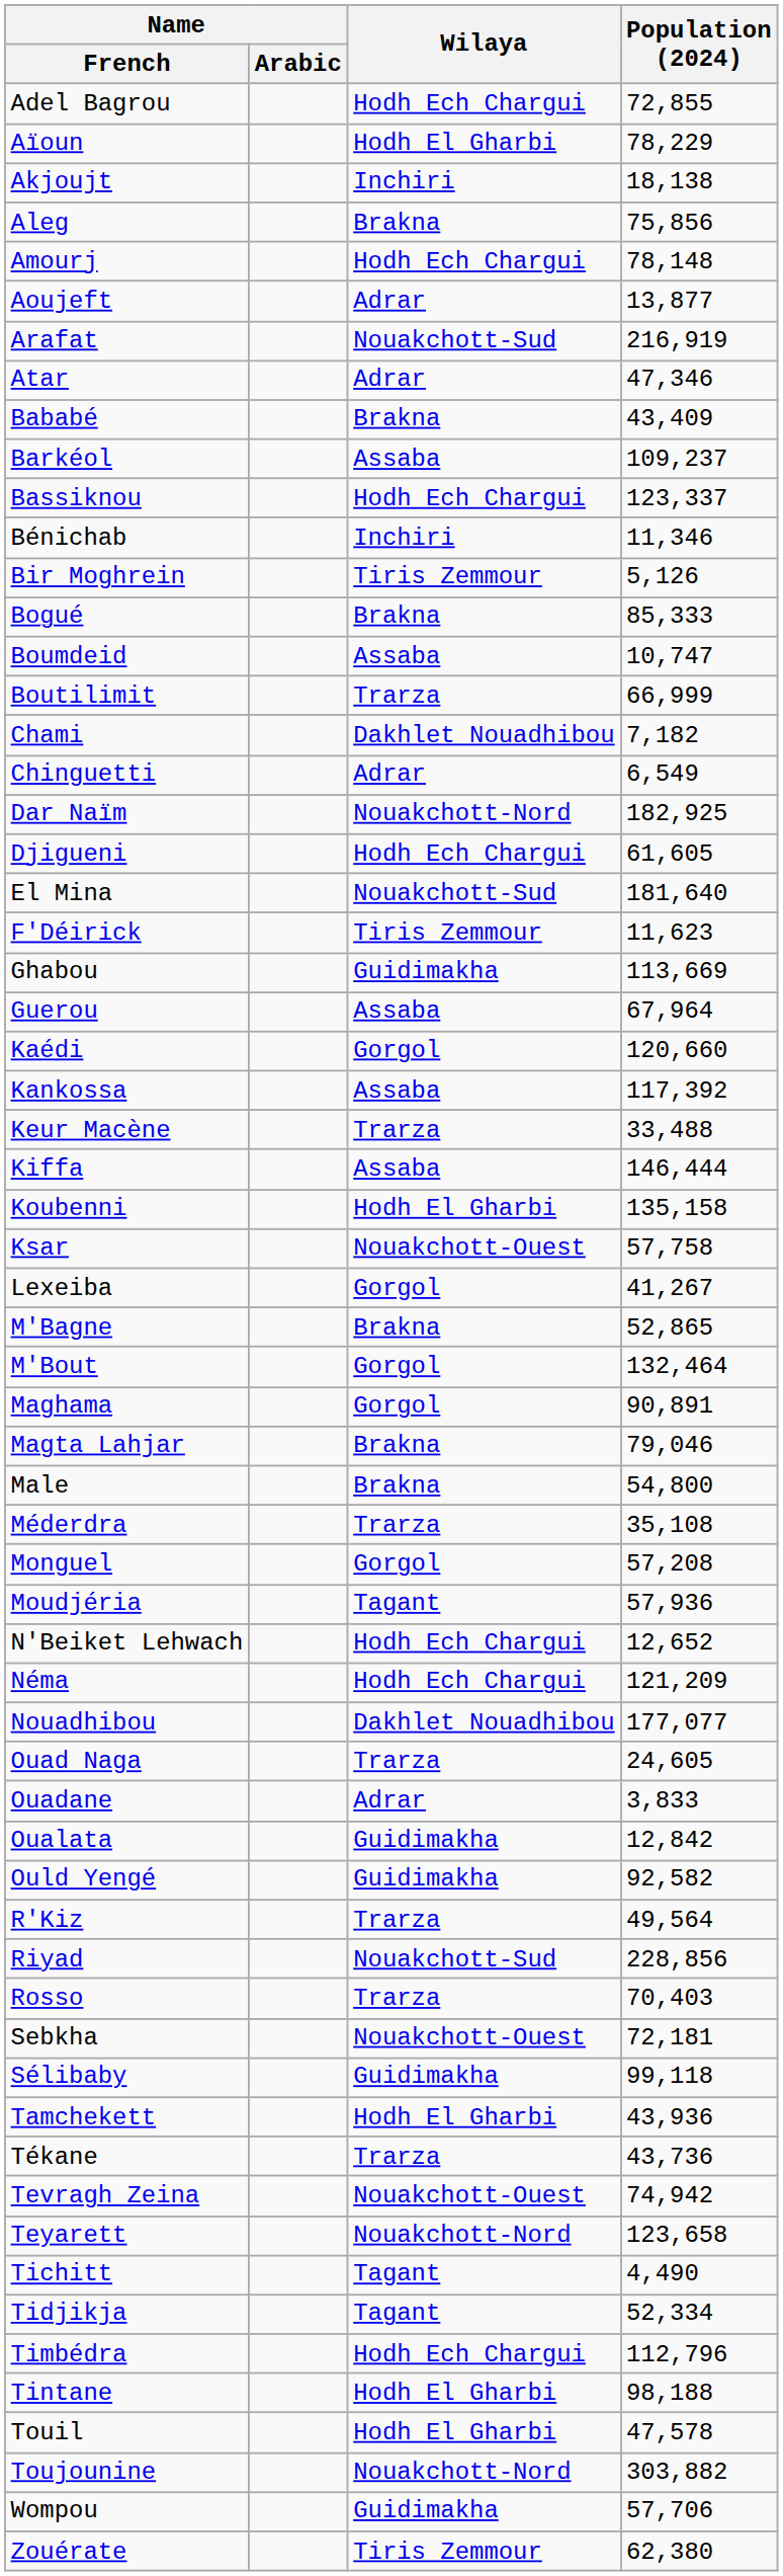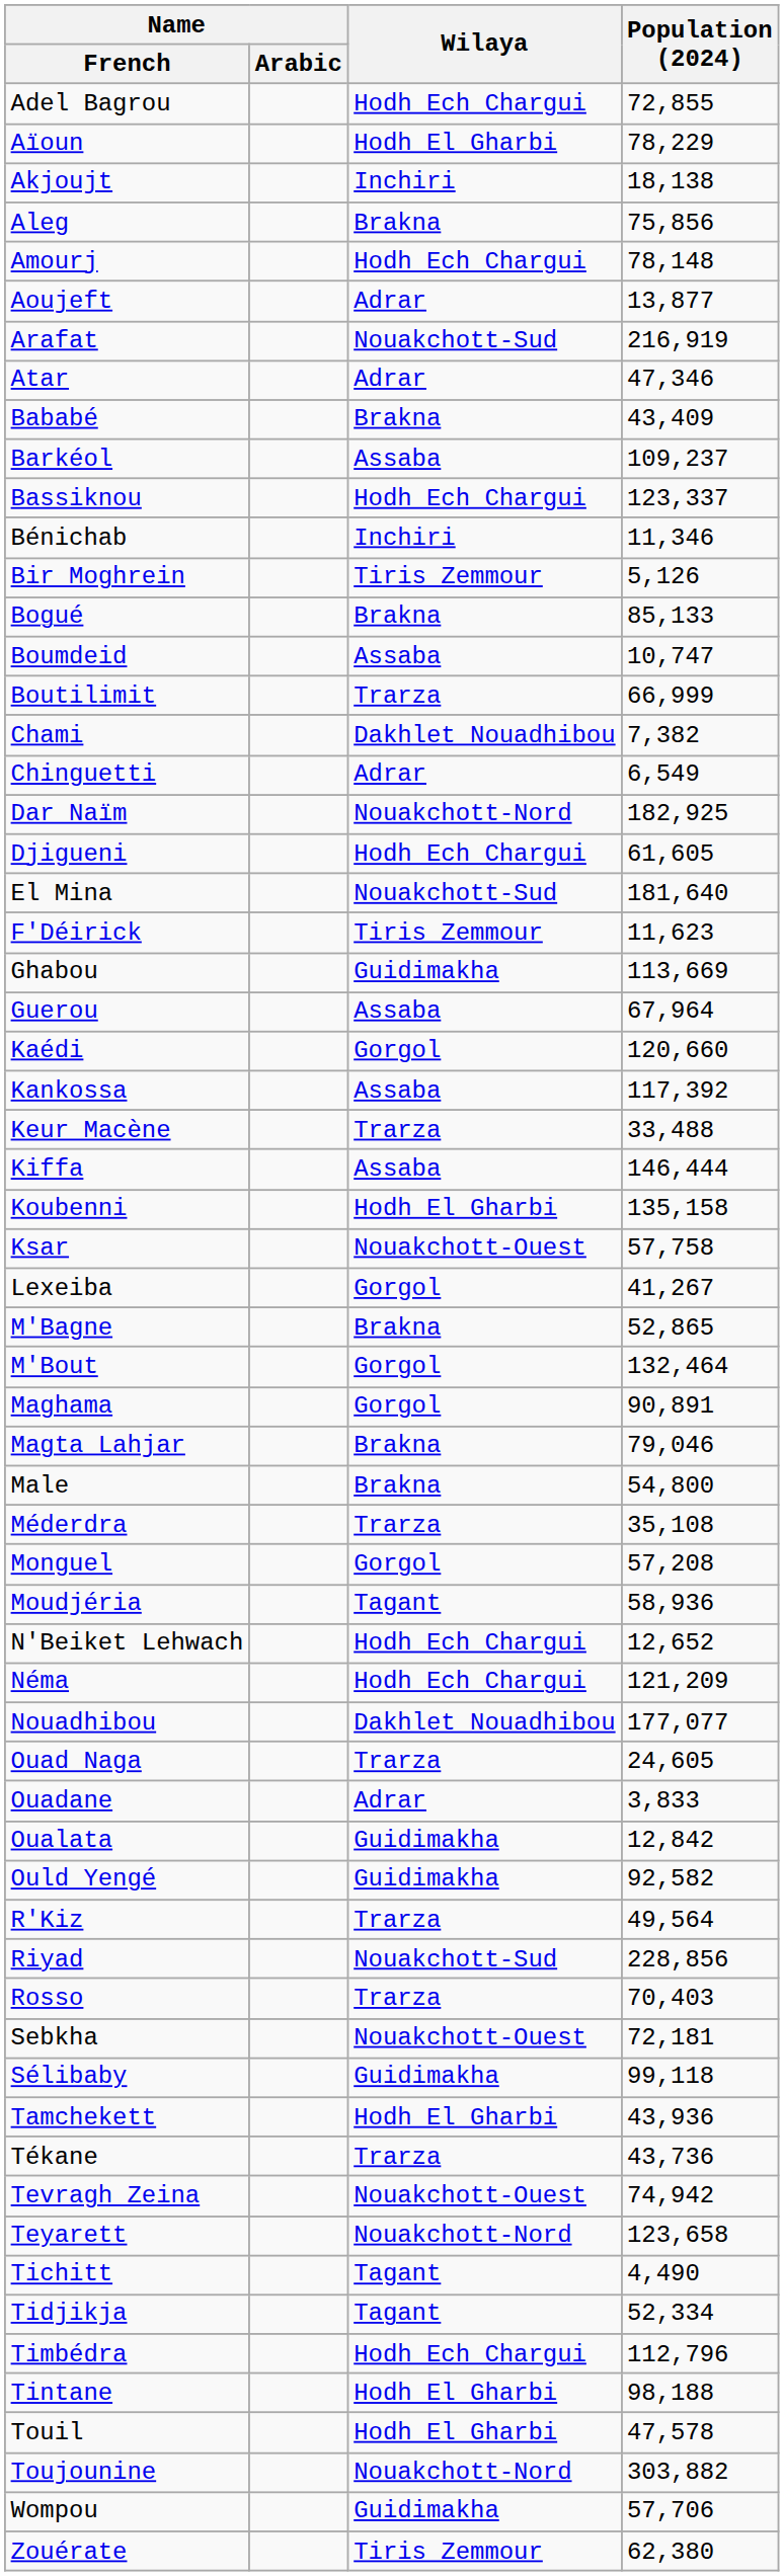 <table class="wikitable sortable">
 <tr>
 <th colspan=2>Name</th>
 <th rowspan=2>Wilaya</th>
 <th rowspan=2>Population<br>(2024)</th>
 </tr>
 <tr>
 <th>French</th>
 <th>Arabic</th>
 </tr>
 <tr>
 <td>Adel Bagrou</td>
 <td align=right></td>
 <td><a href='#'>Hodh Ech Chargui</a></td>
 <td>72,855</td>
 </tr>
 <tr>
 <td><a href='#'>Aïoun</a></td>
 <td align=right></td>
 <td><a href='#'>Hodh El Gharbi</a></td>
 <td>78,229</td>
 </tr>
 <tr>
 <td><a href='#'>Akjoujt</a></td>
 <td align=right></td>
 <td><a href='#'>Inchiri</a></td>
 <td>18,138</td>
 </tr>
 <tr>
 <td><a href='#'>Aleg</a></td>
 <td align=right></td>
 <td><a href='#'>Brakna</a></td>
 <td>75,856</td>
 </tr>
 <tr>
 <td><a href='#'>Amourj</a></td>
 <td align=right></td>
 <td><a href='#'>Hodh Ech Chargui</a></td>
 <td>78,148</td>
 </tr>
 <tr>
 <td><a href='#'>Aoujeft</a></td>
 <td align=right></td>
 <td><a href='#'>Adrar</a></td>
 <td>13,877</td>
 </tr>
 <tr>
 <td><a href='#'>Arafat</a></td>
 <td align=right></td>
 <td><a href='#'>Nouakchott-Sud</a></td>
 <td>216,919</td>
 </tr>
 <tr>
 <td><a href='#'>Atar</a></td>
 <td align=right></td>
 <td><a href='#'>Adrar</a></td>
 <td>47,346</td>
 </tr>
 <tr>
 <td><a href='#'>Bababé</a></td>
 <td align=right></td>
 <td><a href='#'>Brakna</a></td>
 <td>43,409</td>
 </tr>
 <tr>
 <td><a href='#'>Barkéol</a></td>
 <td align=right></td>
 <td><a href='#'>Assaba</a></td>
 <td>109,237</td>
 </tr>
 <tr>
 <td><a href='#'>Bassiknou</a></td>
 <td align=right></td>
 <td><a href='#'>Hodh Ech Chargui</a></td>
 <td>123,337</td>
 </tr>
 <tr>
 <td>Bénichab</td>
 <td align=right></td>
 <td><a href='#'>Inchiri</a></td>
 <td>11,346</td>
 </tr>
 <tr>
 <td><a href='#'>Bir Moghrein</a></td>
 <td align=right></td>
 <td><a href='#'>Tiris Zemmour</a></td>
 <td>5,126</td>
 </tr>
 <tr>
 <td><a href='#'>Bogué</a></td>
 <td align=right></td>
 <td><a href='#'>Brakna</a></td>
-<td>85,333</td>
+<td>85,133</td>
 </tr>
 <tr>
 <td><a href='#'>Boumdeid</a></td>
 <td align=right></td>
 <td><a href='#'>Assaba</a></td>
 <td>10,747</td>
 </tr>
 <tr>
 <td><a href='#'>Boutilimit</a></td>
 <td align=right></td>
 <td><a href='#'>Trarza</a></td>
 <td>66,999</td>
 </tr>
 <tr>
 <td><a href='#'>Chami</a></td>
 <td align=right></td>
 <td><a href='#'>Dakhlet Nouadhibou</a></td>
-<td>7,182</td>
+<td>7,382</td>
 </tr>
 <tr>
 <td><a href='#'>Chinguetti</a></td>
 <td align=right></td>
 <td><a href='#'>Adrar</a></td>
 <td>6,549</td>
 </tr>
 <tr>
 <td><a href='#'>Dar Naïm</a></td>
 <td align=right></td>
 <td><a href='#'>Nouakchott-Nord</a></td>
 <td>182,925</td>
 </tr>
 <tr>
 <td><a href='#'>Djigueni</a></td>
 <td align=right></td>
 <td><a href='#'>Hodh Ech Chargui</a></td>
 <td>61,605</td>
 </tr>
 <tr>
 <td>El Mina</td>
 <td align=right></td>
 <td><a href='#'>Nouakchott-Sud</a></td>
 <td>181,640</td>
 </tr>
 <tr>
 <td><a href='#'>F'Déirick</a></td>
 <td align=right></td>
 <td><a href='#'>Tiris Zemmour</a></td>
 <td>11,623</td>
 </tr>
 <tr>
 <td>Ghabou</td>
 <td align=right></td>
 <td><a href='#'>Guidimakha</a></td>
 <td>113,669</td>
 </tr>
 <tr>
 <td><a href='#'>Guerou</a></td>
 <td align=right></td>
 <td><a href='#'>Assaba</a></td>
 <td>67,964</td>
 </tr>
 <tr>
 <td><a href='#'>Kaédi</a></td>
 <td align=right></td>
 <td><a href='#'>Gorgol</a></td>
 <td>120,660</td>
 </tr>
 <tr>
 <td><a href='#'>Kankossa</a></td>
 <td align=right></td>
 <td><a href='#'>Assaba</a></td>
 <td>117,392</td>
 </tr>
 <tr>
 <td><a href='#'>Keur Macène</a></td>
 <td align=right></td>
 <td><a href='#'>Trarza</a></td>
 <td>33,488</td>
 </tr>
 <tr>
 <td><a href='#'>Kiffa</a></td>
 <td align=right></td>
 <td><a href='#'>Assaba</a></td>
 <td>146,444</td>
 </tr>
 <tr>
 <td><a href='#'>Koubenni</a></td>
 <td align=right></td>
 <td><a href='#'>Hodh El Gharbi</a></td>
 <td>135,158</td>
 </tr>
 <tr>
 <td><a href='#'>Ksar</a></td>
 <td align=right></td>
 <td><a href='#'>Nouakchott-Ouest</a></td>
 <td>57,758</td>
 </tr>
 <tr>
 <td>Lexeiba</td>
 <td align=right></td>
 <td><a href='#'>Gorgol</a></td>
 <td>41,267</td>
 </tr>
 <tr>
 <td><a href='#'>M'Bagne</a></td>
 <td align=right></td>
 <td><a href='#'>Brakna</a></td>
 <td>52,865</td>
 </tr>
 <tr>
 <td><a href='#'>M'Bout</a></td>
 <td align=right></td>
 <td><a href='#'>Gorgol</a></td>
 <td>132,464</td>
 </tr>
 <tr>
 <td><a href='#'>Maghama</a></td>
 <td align=right></td>
 <td><a href='#'>Gorgol</a></td>
 <td>90,891</td>
 </tr>
 <tr>
 <td><a href='#'>Magta Lahjar</a></td>
 <td align=right></td>
 <td><a href='#'>Brakna</a></td>
 <td>79,046</td>
 </tr>
 <tr>
 <td>Male</td>
 <td align=right></td>
 <td><a href='#'>Brakna</a></td>
 <td>54,800</td>
 </tr>
 <tr>
 <td><a href='#'>Méderdra</a></td>
 <td align=right></td>
 <td><a href='#'>Trarza</a></td>
 <td>35,108</td>
 </tr>
 <tr>
 <td><a href='#'>Monguel</a></td>
 <td align=right></td>
 <td><a href='#'>Gorgol</a></td>
 <td>57,208</td>
 </tr>
 <tr>
 <td><a href='#'>Moudjéria</a></td>
 <td align=right></td>
 <td><a href='#'>Tagant</a></td>
-<td>57,936</td>
+<td>58,936</td>
 </tr>
 <tr>
 <td>N'Beiket Lehwach</td>
 <td align=right></td>
 <td><a href='#'>Hodh Ech Chargui</a></td>
 <td>12,652</td>
 </tr>
 <tr>
 <td><a href='#'>Néma</a></td>
 <td align=right></td>
 <td><a href='#'>Hodh Ech Chargui</a></td>
 <td>121,209</td>
 </tr>
 <tr>
 <td><a href='#'>Nouadhibou</a></td>
 <td align=right></td>
 <td><a href='#'>Dakhlet Nouadhibou</a></td>
 <td>177,077</td>
 </tr>
 <tr>
 <td><a href='#'>Ouad Naga</a></td>
 <td align=right></td>
 <td><a href='#'>Trarza</a></td>
 <td>24,605</td>
 </tr>
 <tr>
 <td><a href='#'>Ouadane</a></td>
 <td align=right></td>
 <td><a href='#'>Adrar</a></td>
 <td>3,833</td>
 </tr>
 <tr>
 <td><a href='#'>Oualata</a></td>
 <td align=right></td>
 <td><a href='#'>Guidimakha</a></td>
 <td>12,842</td>
 </tr>
 <tr>
 <td><a href='#'>Ould Yengé</a></td>
 <td align=right></td>
 <td><a href='#'>Guidimakha</a></td>
 <td>92,582</td>
 </tr>
 <tr>
 <td><a href='#'>R'Kiz</a></td>
 <td align=right></td>
 <td><a href='#'>Trarza</a></td>
 <td>49,564</td>
 </tr>
 <tr>
 <td><a href='#'>Riyad</a></td>
 <td align=right></td>
 <td><a href='#'>Nouakchott-Sud</a></td>
 <td>228,856</td>
 </tr>
 <tr>
 <td><a href='#'>Rosso</a></td>
 <td align=right></td>
 <td><a href='#'>Trarza</a></td>
 <td>70,403</td>
 </tr>
 <tr>
 <td>Sebkha</td>
 <td align=right></td>
 <td><a href='#'>Nouakchott-Ouest</a></td>
 <td>72,181</td>
 </tr>
 <tr>
 <td><a href='#'>Sélibaby</a></td>
 <td align=right></td>
 <td><a href='#'>Guidimakha</a></td>
 <td>99,118</td>
 </tr>
 <tr>
 <td><a href='#'>Tamchekett</a></td>
 <td align=right></td>
 <td><a href='#'>Hodh El Gharbi</a></td>
 <td>43,936</td>
 </tr>
 <tr>
 <td>Tékane</td>
 <td align=right></td>
 <td><a href='#'>Trarza</a></td>
 <td>43,736</td>
 </tr>
 <tr>
 <td><a href='#'>Tevragh Zeina</a></td>
 <td align=right></td>
 <td><a href='#'>Nouakchott-Ouest</a></td>
 <td>74,942</td>
 </tr>
 <tr>
 <td><a href='#'>Teyarett</a></td>
 <td align=right></td>
 <td><a href='#'>Nouakchott-Nord</a></td>
 <td>123,658</td>
 </tr>
 <tr>
 <td><a href='#'>Tichitt</a></td>
 <td align=right></td>
 <td><a href='#'>Tagant</a></td>
 <td>4,490</td>
 </tr>
 <tr>
 <td><a href='#'>Tidjikja</a></td>
 <td align=right></td>
 <td><a href='#'>Tagant</a></td>
 <td>52,334</td>
 </tr>
 <tr>
 <td><a href='#'>Timbédra</a></td>
 <td align=right></td>
 <td><a href='#'>Hodh Ech Chargui</a></td>
 <td>112,796</td>
 </tr>
 <tr>
 <td><a href='#'>Tintane</a></td>
 <td align=right></td>
 <td><a href='#'>Hodh El Gharbi</a></td>
 <td>98,188</td>
 </tr>
 <tr>
 <td>Touil</td>
 <td align=right></td>
 <td><a href='#'>Hodh El Gharbi</a></td>
 <td>47,578</td>
 </tr>
 <tr>
 <td><a href='#'>Toujounine</a></td>
 <td align=right></td>
 <td><a href='#'>Nouakchott-Nord</a></td>
 <td>303,882</td>
 </tr>
 <tr>
 <td>Wompou</td>
 <td align=right></td>
 <td><a href='#'>Guidimakha</a></td>
 <td>57,706</td>
 </tr>
 <tr>
 <td><a href='#'>Zouérate</a></td>
 <td align=right></td>
 <td><a href='#'>Tiris Zemmour</a></td>
 <td>62,380</td>
 </tr>
 </table>
